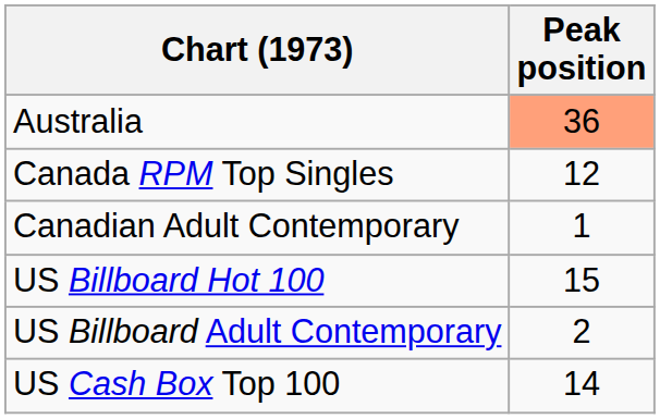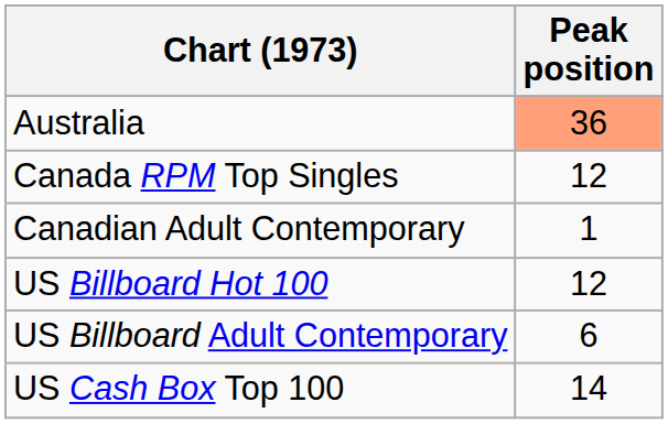 <table class="wikitable sortable">
 <tr>
 <th align="left">Chart (1973)</th>
 <th align="left">Peak<br>position</th>
 </tr>
 <tr>
 <td>Australia</td>
 <td style="background: lightsalmon; text-align:center;">36</td>
 </tr>
 <tr>
 <td>Canada <em><a href='#'>RPM</a></em> Top Singles</td>
 <td style="text-align:center;">12</td>
 </tr>
 <tr>
 <td>Canadian Adult Contemporary</td>
 <td style="text-align:center;">1</td>
 </tr>
 <tr>
 <td>US <em><a href='#'>Billboard Hot 100</a></em></td>
-<td style="text-align:center;">15</td>
+<td style="text-align:center;">12</td>
 </tr>
 <tr>
 <td>US <em>Billboard</em> <a href='#'>Adult Contemporary</a></td>
-<td style="text-align:center;">2</td>
+<td style="text-align:center;">6</td>
 </tr>
 <tr>
 <td>US <em><a href='#'>Cash Box</a></em> Top 100</td>
 <td style="text-align:center;">14</td>
 </tr>
 </table>
